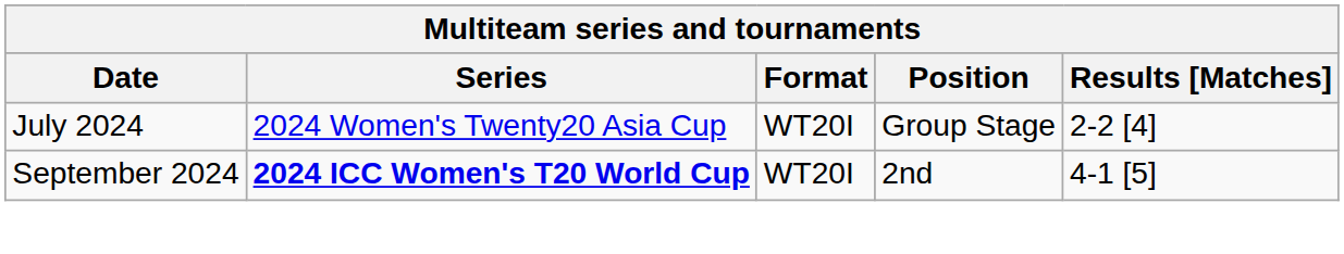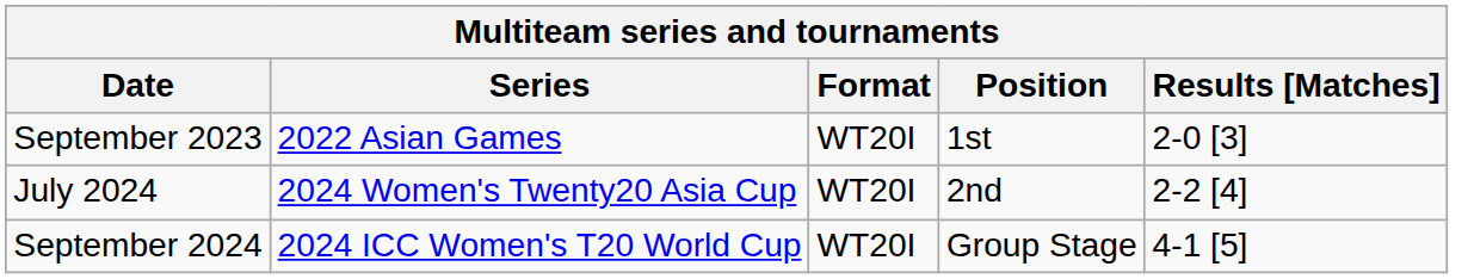 <table class="wikitable ubsortable" style="text-align:center; white-space:nowrap">
 <tr>
 <th colspan=5>Multiteam series and tournaments</th>
 </tr>
 <tr>
 <th>Date</th>
 <th>Series</th>
 <th>Format</th>
 <th>Position</th>
 <th>Results [Matches]</th>
 </tr>
 <tr>
+<td style="text-align:left">September 2023</td>
+<td style="text-align:left"> <a href='#'>2022 Asian Games</a></td>
+<td style="text-align:left">WT20I</td>
+<td style="text-align:left">1st</td>
+<td style="text-align:left">2-0 [3]</td>
+</tr>
+<tr>
 <td style="text-align:left">July 2024</td>
 <td style="text-align:left"> <a href='#'>2024 Women's Twenty20 Asia Cup</a></td>
 <td style="text-align:left">WT20I</td>
-<td style="text-align:left">Group Stage</td>
+<td style="text-align:left">2nd</td>
 <td style="text-align:left">2-2 [4]</td>
 </tr>
 <tr>
 <td style="text-align:left">September 2024</td>
-<td style="text-align:left"><strong> <a href='#'>2024 ICC Women's T20 World Cup</a></strong></td>
+<td style="text-align:left"> <a href='#'>2024 ICC Women's T20 World Cup</a></td>
 <td style="text-align:left">WT20I</td>
-<td style="text-align:left">2nd</td>
+<td style="text-align:left">Group Stage</td>
 <td style="text-align:left">4-1 [5]</td>
 </tr>
 </table>
